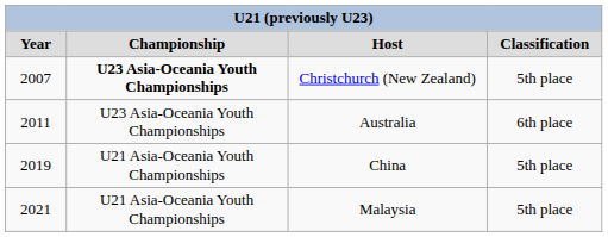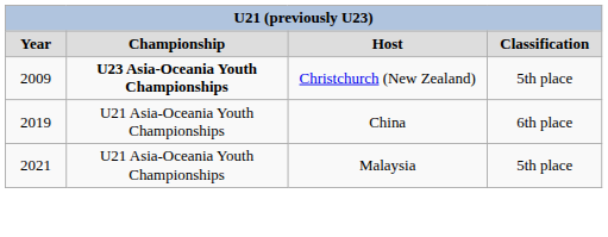 <table class="wikitable" style=font-size:90%>
 <tr align=center style="background:#B0C4DE;">
 <td colspan=4><strong>U21 (previously U23)</strong></td>
 </tr>
 <tr align=center bgcolor="#dddddd">
 <td width=50><strong>Year</strong></td>
 <td width=200><strong>Championship</strong></td>
 <td width=180><strong>Host</strong></td>
 <td width=100><strong>Classification</strong></td>
 </tr>
 <tr align=center>
-<td>2007</td>
+<td>2009</td>
 <td><strong>U23 Asia-Oceania Youth Championships</strong></td>
 <td><a href='#'>Christchurch</a> (New Zealand)</td>
 <td align="center">5th place</td>
 </tr>
 <tr align=center>
-<td>2011</td>
-<td>U23 Asia-Oceania Youth Championships</td>
-<td>Australia</td>
-<td align="center">6th place</td>
-</tr>
-<tr align=center>
 <td>2019</td>
 <td>U21 Asia-Oceania Youth Championships</td>
 <td>China</td>
-<td align="center">5th place</td>
+<td align="center">6th place</td>
 </tr>
 <tr align=center>
 <td>2021</td>
 <td>U21 Asia-Oceania Youth Championships</td>
 <td>Malaysia</td>
 <td align="center">5th place</td>
 </tr>
 </table>
